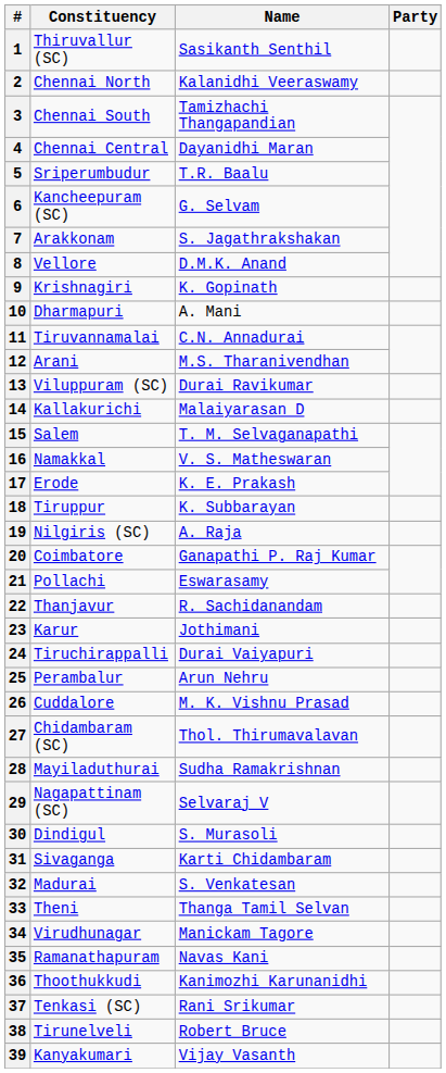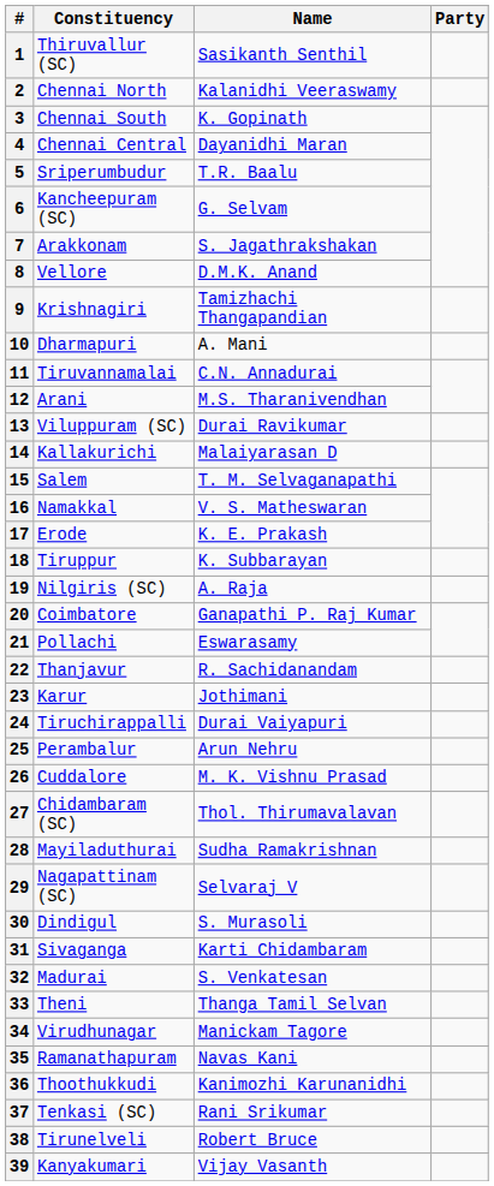 <table class="wikitable sortable">
 <tr>
 <th>#</th>
 <th style="width:120px">Constituency</th>
 <th style="width:180px">Name</th>
 <th colspan=2>Party</th>
 </tr>
 <tr>
 <th>1</th>
 <td><a href='#'>Thiruvallur</a> (SC)</td>
 <td><a href='#'>Sasikanth Senthil</a></td>
 <td></td>
 </tr>
 <tr>
 <th>2</th>
 <td><a href='#'>Chennai North</a></td>
 <td><a href='#'>Kalanidhi Veeraswamy</a></td>
 <td></td>
 </tr>
 <tr>
 <th>3</th>
 <td><a href='#'>Chennai South</a></td>
-<td><a href='#'>Tamizhachi Thangapandian</a></td>
+<td><a href='#'>K. Gopinath</a></td>
 </tr>
 <tr>
 <th>4</th>
 <td><a href='#'>Chennai Central</a></td>
 <td><a href='#'>Dayanidhi Maran</a></td>
 </tr>
 <tr>
 <th>5</th>
 <td><a href='#'>Sriperumbudur</a></td>
 <td><a href='#'>T.R. Baalu</a></td>
 </tr>
 <tr>
 <th>6</th>
 <td><a href='#'>Kancheepuram</a> (SC)</td>
 <td><a href='#'>G. Selvam</a></td>
 </tr>
 <tr>
 <th>7</th>
 <td><a href='#'>Arakkonam</a></td>
 <td><a href='#'>S. Jagathrakshakan</a></td>
 </tr>
 <tr>
 <th>8</th>
 <td><a href='#'>Vellore</a></td>
 <td><a href='#'>D.M.K. Anand</a></td>
 </tr>
 <tr>
 <th>9</th>
 <td><a href='#'>Krishnagiri</a></td>
-<td><a href='#'>K. Gopinath</a></td>
+<td><a href='#'>Tamizhachi Thangapandian</a></td>
 <td></td>
 </tr>
 <tr>
 <th>10</th>
 <td><a href='#'>Dharmapuri</a></td>
 <td>A. Mani</td>
 <td></td>
 </tr>
 <tr>
 <th>11</th>
 <td><a href='#'>Tiruvannamalai</a></td>
 <td><a href='#'>C.N. Annadurai</a></td>
 </tr>
 <tr>
 <th>12</th>
 <td><a href='#'>Arani</a></td>
 <td><a href='#'>M.S. Tharanivendhan</a></td>
 </tr>
 <tr>
 <th>13</th>
 <td><a href='#'>Viluppuram</a> (SC)</td>
 <td><a href='#'>Durai Ravikumar</a></td>
 <td></td>
 </tr>
 <tr>
 <th>14</th>
 <td><a href='#'>Kallakurichi</a></td>
 <td><a href='#'>Malaiyarasan D</a></td>
 <td></td>
 </tr>
 <tr>
 <th>15</th>
 <td><a href='#'>Salem</a></td>
 <td><a href='#'>T. M. Selvaganapathi</a></td>
 </tr>
 <tr>
 <th>16</th>
 <td><a href='#'>Namakkal</a></td>
 <td><a href='#'>V. S. Matheswaran</a></td>
 </tr>
 <tr>
 <th>17</th>
 <td><a href='#'>Erode</a></td>
 <td><a href='#'>K. E. Prakash</a></td>
 </tr>
 <tr>
 <th>18</th>
 <td><a href='#'>Tiruppur</a></td>
 <td><a href='#'>K. Subbarayan</a></td>
 <td></td>
 </tr>
 <tr>
 <th>19</th>
 <td><a href='#'>Nilgiris</a> (SC)</td>
 <td><a href='#'>A. Raja</a></td>
 <td></td>
 </tr>
 <tr>
 <th>20</th>
 <td><a href='#'>Coimbatore</a></td>
 <td><a href='#'>Ganapathi P. Raj Kumar</a></td>
 </tr>
 <tr>
 <th>21</th>
 <td><a href='#'>Pollachi</a></td>
 <td><a href='#'>Eswarasamy</a></td>
 </tr>
 <tr>
 <th>22</th>
 <td><a href='#'>Thanjavur</a></td>
 <td><a href='#'>R. Sachidanandam</a></td>
 <td></td>
 </tr>
 <tr>
 <th>23</th>
 <td><a href='#'>Karur</a></td>
 <td><a href='#'>Jothimani</a></td>
 <td></td>
 </tr>
 <tr>
 <th>24</th>
 <td><a href='#'>Tiruchirappalli</a></td>
 <td><a href='#'>Durai Vaiyapuri</a></td>
 <td></td>
 </tr>
 <tr>
 <th>25</th>
 <td><a href='#'>Perambalur</a></td>
 <td><a href='#'>Arun Nehru</a></td>
 <td></td>
 </tr>
 <tr>
 <th>26</th>
 <td><a href='#'>Cuddalore</a></td>
 <td><a href='#'>M. K. Vishnu Prasad</a></td>
 <td></td>
 </tr>
 <tr>
 <th>27</th>
 <td><a href='#'>Chidambaram</a> (SC)</td>
 <td><a href='#'>Thol. Thirumavalavan</a></td>
 <td></td>
 </tr>
 <tr>
 <th>28</th>
 <td><a href='#'>Mayiladuthurai</a></td>
 <td><a href='#'>Sudha Ramakrishnan</a></td>
 <td></td>
 </tr>
 <tr>
 <th>29</th>
 <td><a href='#'>Nagapattinam</a> (SC)</td>
 <td><a href='#'>Selvaraj V</a></td>
 <td></td>
 </tr>
 <tr>
 <th>30</th>
 <td><a href='#'>Dindigul</a></td>
 <td><a href='#'>S. Murasoli</a></td>
 <td></td>
 </tr>
 <tr>
 <th>31</th>
 <td><a href='#'>Sivaganga</a></td>
 <td><a href='#'>Karti Chidambaram</a></td>
 <td></td>
 </tr>
 <tr>
 <th>32</th>
 <td><a href='#'>Madurai</a></td>
 <td><a href='#'>S. Venkatesan</a></td>
 <td></td>
 </tr>
 <tr>
 <th>33</th>
 <td><a href='#'>Theni</a></td>
 <td><a href='#'>Thanga Tamil Selvan</a></td>
 <td></td>
 </tr>
 <tr>
 <th>34</th>
 <td><a href='#'>Virudhunagar</a></td>
 <td><a href='#'>Manickam Tagore</a></td>
 <td></td>
 </tr>
 <tr>
 <th>35</th>
 <td><a href='#'>Ramanathapuram</a></td>
 <td><a href='#'>Navas Kani</a></td>
 <td></td>
 </tr>
 <tr>
 <th>36</th>
 <td><a href='#'>Thoothukkudi</a></td>
 <td><a href='#'>Kanimozhi Karunanidhi</a></td>
 <td></td>
 </tr>
 <tr>
 <th>37</th>
 <td><a href='#'>Tenkasi</a> (SC)</td>
 <td><a href='#'>Rani Srikumar</a></td>
 </tr>
 <tr>
 <th>38</th>
 <td><a href='#'>Tirunelveli</a></td>
 <td><a href='#'>Robert Bruce</a></td>
 <td></td>
 </tr>
 <tr>
 <th>39</th>
 <td><a href='#'>Kanyakumari</a></td>
 <td><a href='#'>Vijay Vasanth</a></td>
 </tr>
 </table>
